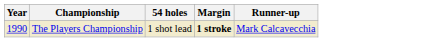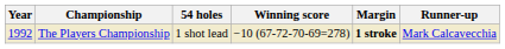 <table class="wikitable">
 <tr>
 <th>Year</th>
 <th>Championship</th>
 <th>54 holes</th>
+<th>Winning score</th>
 <th>Margin</th>
 <th>Runner-up</th>
 </tr>
 <tr style="background:#f2ecce;">
-<td><a href='#'>1990</a></td>
+<td><a href='#'>1992</a></td>
 <td><a href='#'>The Players Championship</a></td>
 <td>1 shot lead</td>
+<td>−10 (67-72-70-69=278)</td>
 <td><strong>1 stroke</strong></td>
 <td> <a href='#'>Mark Calcavecchia</a></td>
 </tr>
 </table>
